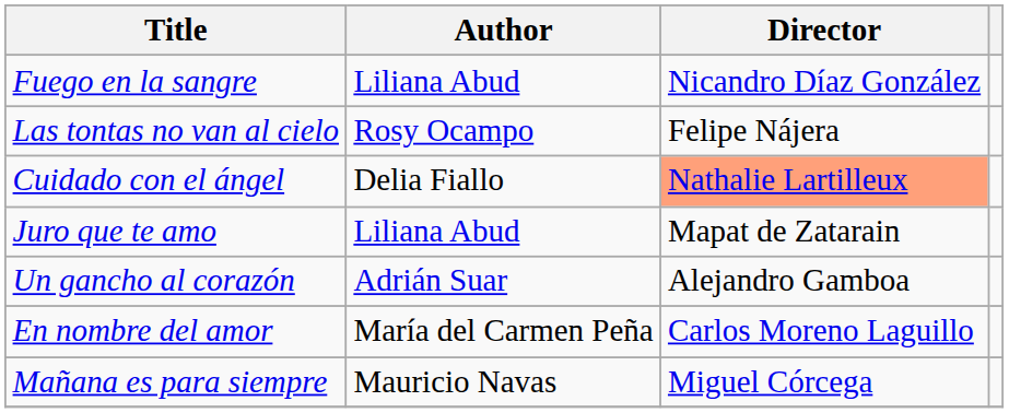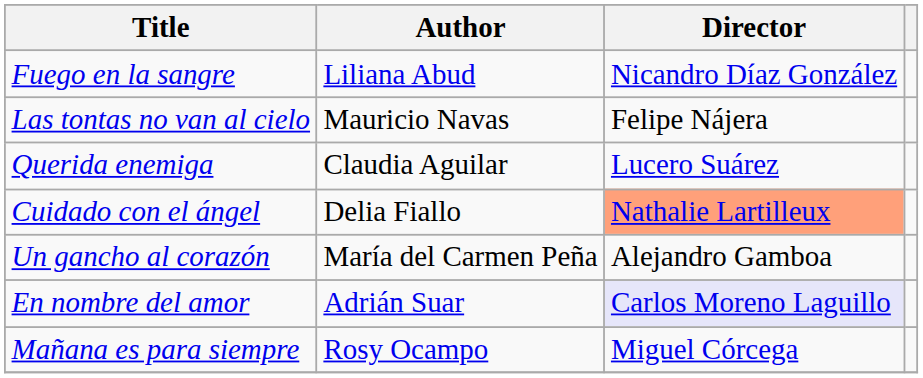 <table class="wikitable sortable">
 <tr>
 <th>Title</th>
 <th>Author</th>
 <th>Director</th>
 <th></th>
 </tr>
 <tr>
 <td><em><a href='#'>Fuego en la sangre</a></em></td>
 <td><a href='#'>Liliana Abud</a></td>
 <td><a href='#'>Nicandro Díaz González</a></td>
 <td></td>
 </tr>
 <tr>
 <td><em><a href='#'>Las tontas no van al cielo</a></em></td>
-<td><a href='#'>Rosy Ocampo</a></td>
+<td>Mauricio Navas</td>
 <td>Felipe Nájera</td>
+<td></td>
+</tr>
+<tr>
+<td><em><a href='#'>Querida enemiga</a></em></td>
+<td>Claudia Aguilar</td>
+<td><a href='#'>Lucero Suárez</a></td>
 <td></td>
 </tr>
 <tr>
 <td><em><a href='#'>Cuidado con el ángel</a></em></td>
 <td>Delia Fiallo</td>
 <td style="background: lightsalmon;"><a href='#'>Nathalie Lartilleux</a></td>
 <td></td>
 </tr>
 <tr>
-<td><em><a href='#'>Juro que te amo</a></em></td>
-<td><a href='#'>Liliana Abud</a></td>
-<td>Mapat de Zatarain</td>
-<td></td>
-</tr>
-<tr>
 <td><em><a href='#'>Un gancho al corazón</a></em></td>
-<td><a href='#'>Adrián Suar</a></td>
+<td>María del Carmen Peña</td>
 <td>Alejandro Gamboa</td>
 <td></td>
 </tr>
 <tr>
 <td><em><a href='#'>En nombre del amor</a></em></td>
-<td>María del Carmen Peña</td>
-<td><a href='#'>Carlos Moreno Laguillo</a></td>
+<td><a href='#'>Adrián Suar</a></td>
+<td style="background: lavender;"><a href='#'>Carlos Moreno Laguillo</a></td>
 <td></td>
 </tr>
 <tr>
 <td><em><a href='#'>Mañana es para siempre</a></em></td>
-<td>Mauricio Navas</td>
+<td><a href='#'>Rosy Ocampo</a></td>
 <td><a href='#'>Miguel Córcega</a></td>
 <td></td>
 </tr>
 <tr>
 </tr>
 </table>
